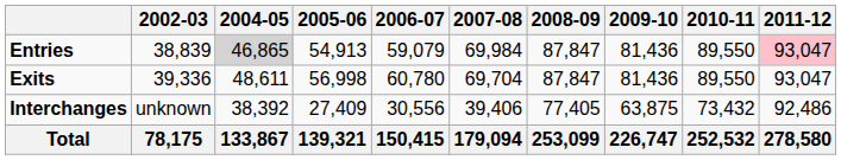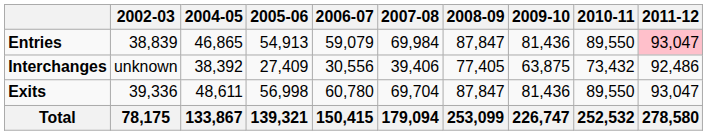 <table class="wikitable">
 <tr>
 <th> </th>
 <th>2002-03</th>
 <th>2004-05</th>
 <th>2005-06</th>
 <th>2006-07</th>
 <th>2007-08</th>
 <th>2008-09</th>
 <th>2009-10</th>
 <th>2010-11</th>
 <th>2011-12</th>
 </tr>
 <tr>
 <td><strong>Entries</strong></td>
 <td align="right">38,839</td>
-<td align="right" style="background: lightgrey;">46,865</td>
+<td align="right">46,865</td>
 <td align="right">54,913</td>
 <td align="right">59,079</td>
 <td align="right">69,984</td>
 <td align="right">87,847</td>
 <td align="right">81,436</td>
 <td align="right">89,550</td>
 <td align="right" style="background: pink;">93,047</td>
+</tr>
+<tr>
+<td><strong>Interchanges</strong></td>
+<td align="right">unknown</td>
+<td align="right">38,392</td>
+<td align="right">27,409</td>
+<td align="right">30,556</td>
+<td align="right">39,406</td>
+<td align="right">77,405</td>
+<td align="right">63,875</td>
+<td align="right">73,432</td>
+<td align="right">92,486</td>
 </tr>
 <tr>
 <td><strong>Exits</strong></td>
 <td align="right">39,336</td>
 <td align="right">48,611</td>
 <td align="right">56,998</td>
 <td align="right">60,780</td>
 <td align="right">69,704</td>
 <td align="right">87,847</td>
 <td align="right">81,436</td>
 <td align="right">89,550</td>
 <td align="right">93,047</td>
 </tr>
 <tr>
-<td><strong>Interchanges</strong></td>
-<td align="right">unknown</td>
-<td align="right">38,392</td>
-<td align="right">27,409</td>
-<td align="right">30,556</td>
-<td align="right">39,406</td>
-<td align="right">77,405</td>
-<td align="right">63,875</td>
-<td align="right">73,432</td>
-<td align="right">92,486</td>
-</tr>
-<tr>
 <th>Total</th>
 <th align="right">78,175</th>
 <th align="right">133,867</th>
 <th align="right">139,321</th>
 <th align="right">150,415</th>
 <th align="right">179,094</th>
 <th align="right">253,099</th>
 <th align="right">226,747</th>
 <th align="right">252,532</th>
 <th align="right">278,580</th>
 </tr>
 </table>
